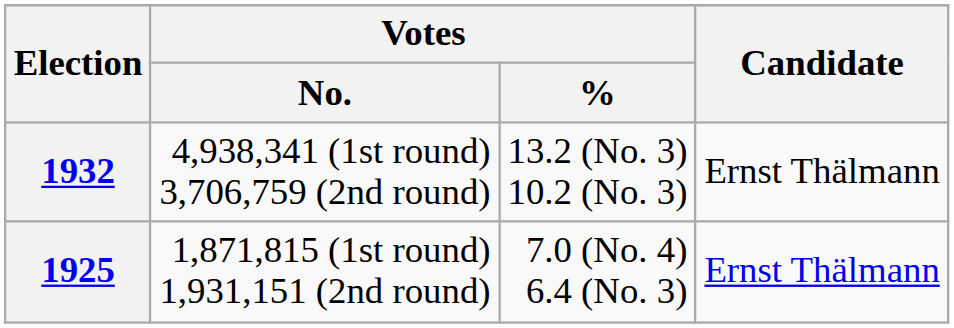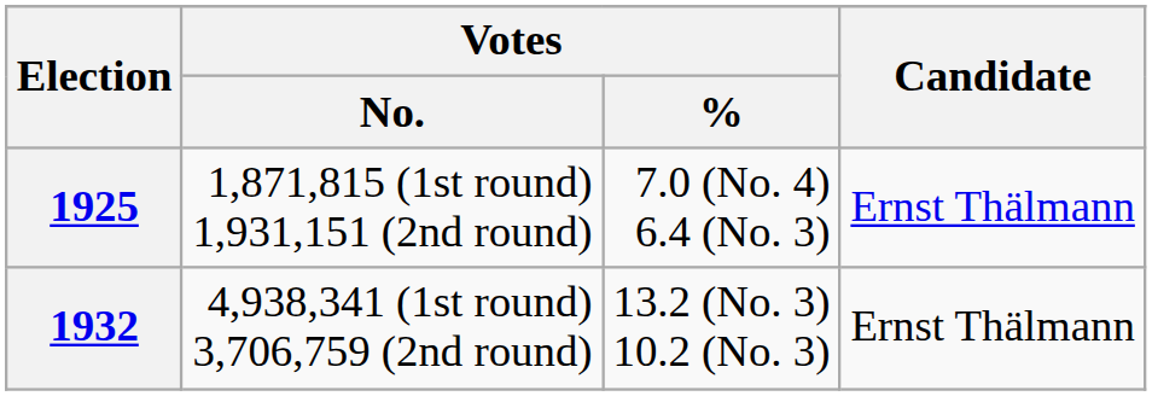 <table class="wikitable" style="text-align: right;">
 <tr>
 </tr>
 <tr>
 <th rowspan="2">Election</th>
 <th colspan="2">Votes</th>
 <th rowspan="2">Candidate</th>
 </tr>
 <tr>
 <th>No.</th>
 <th>%</th>
 </tr>
 <tr>
+<th><a href='#'>1925</a></th>
+<td>1,871,815 (1st round)<br>1,931,151 (2nd round)</td>
+<td>7.0 (No. 4)<br>6.4 (No. 3)</td>
+<td><a href='#'>Ernst Thälmann</a></td>
+</tr>
+<tr>
 <th><a href='#'>1932</a></th>
 <td>4,938,341 (1st round)<br> 3,706,759 (2nd round)</td>
 <td>13.2 (No. 3)<br> 10.2 (No. 3)</td>
 <td>Ernst Thälmann</td>
 </tr>
-<tr>
-<th><a href='#'>1925</a></th>
-<td>1,871,815 (1st round)<br>1,931,151 (2nd round)</td>
-<td>7.0 (No. 4)<br>6.4 (No. 3)</td>
-<td><a href='#'>Ernst Thälmann</a></td>
-</tr>
 </table>
